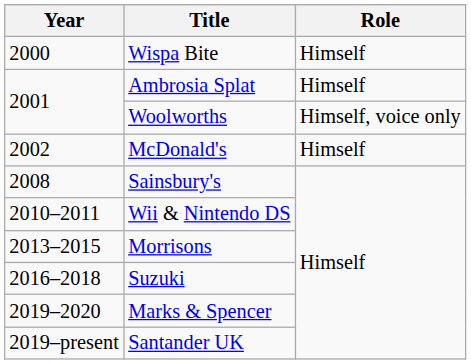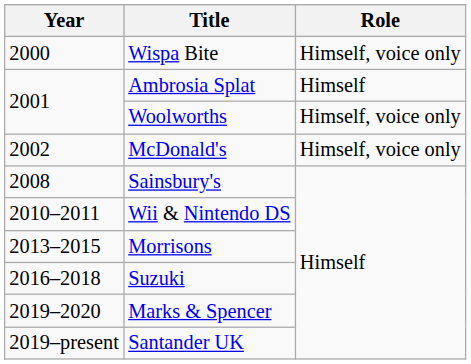 <table class="wikitable">
 <tr style="background:#b0c4de; text-align:center;">
 <th>Year</th>
 <th>Title</th>
 <th>Role</th>
 </tr>
 <tr>
 <td>2000</td>
 <td><a href='#'>Wispa</a> Bite</td>
-<td>Himself</td>
+<td>Himself, voice only</td>
 </tr>
 <tr>
 <td rowspan=2>2001</td>
 <td><a href='#'>Ambrosia Splat</a></td>
 <td>Himself</td>
 </tr>
 <tr>
 <td><a href='#'>Woolworths</a></td>
 <td>Himself, voice only</td>
 </tr>
 <tr>
 <td>2002</td>
 <td><a href='#'>McDonald's</a></td>
-<td>Himself</td>
+<td>Himself, voice only</td>
 </tr>
 <tr>
 <td>2008</td>
 <td><a href='#'>Sainsbury's</a></td>
 <td rowspan="6">Himself</td>
 </tr>
 <tr>
 <td>2010–2011</td>
 <td><a href='#'>Wii</a> & <a href='#'>Nintendo DS</a></td>
 </tr>
 <tr>
 <td>2013–2015</td>
 <td><a href='#'>Morrisons</a></td>
 </tr>
 <tr>
 <td>2016–2018</td>
 <td><a href='#'>Suzuki</a></td>
 </tr>
 <tr>
 <td>2019–2020</td>
 <td><a href='#'>Marks & Spencer</a></td>
 </tr>
 <tr>
 <td>2019–present</td>
 <td><a href='#'>Santander UK</a></td>
 </tr>
 </table>
